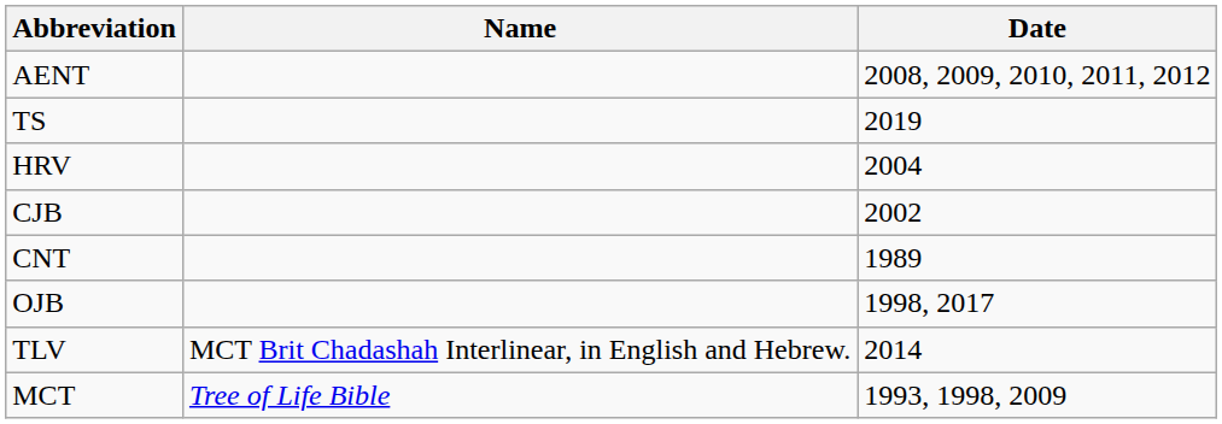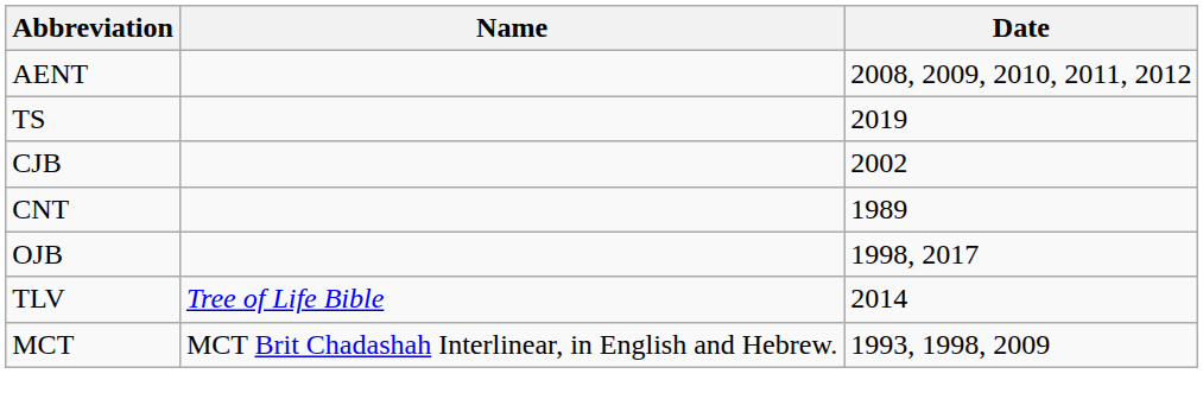 <table class="sortable wikitable">
 <tr>
 <th>Abbreviation</th>
 <th>Name</th>
 <th>Date</th>
 </tr>
 <tr>
 <td>AENT</td>
 <td></td>
 <td>2008, 2009, 2010, 2011, 2012</td>
 </tr>
 <tr>
 <td>TS</td>
 <td></td>
 <td>2019</td>
-</tr>
-<tr>
-<td>HRV</td>
-<td></td>
-<td>2004</td>
 </tr>
 <tr>
 <td>CJB</td>
 <td></td>
 <td>2002</td>
 </tr>
 <tr>
 <td>CNT</td>
 <td></td>
 <td>1989</td>
 </tr>
 <tr>
 <td>OJB</td>
 <td></td>
 <td>1998, 2017</td>
 </tr>
 <tr>
 <td>TLV</td>
-<td>MCT <a href='#'>Brit Chadashah</a> Interlinear, in English and Hebrew.</td>
+<td><a href='#'><em>Tree of Life Bible</em></a></td>
 <td>2014</td>
 </tr>
 <tr>
 <td>MCT</td>
-<td><a href='#'><em>Tree of Life Bible</em></a></td>
+<td>MCT <a href='#'>Brit Chadashah</a> Interlinear, in English and Hebrew.</td>
 <td>1993, 1998, 2009</td>
 </tr>
 </table>
